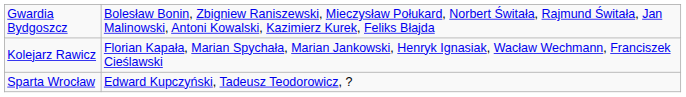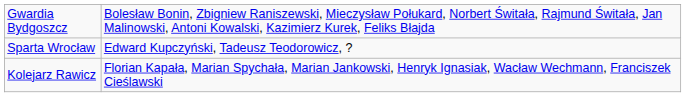 <table class=wikitable>
 <tr>
 <td><a href='#'>Gwardia Bydgoszcz</a></td>
 <td><a href='#'>Bolesław Bonin</a>, <a href='#'>Zbigniew Raniszewski</a>, <a href='#'>Mieczysław Połukard</a>, <a href='#'>Norbert Świtała</a>, <a href='#'>Rajmund Świtała</a>, <a href='#'>Jan Malinowski</a>, <a href='#'>Antoni Kowalski</a>, <a href='#'>Kazimierz Kurek</a>, <a href='#'>Feliks Błajda</a></td>
 </tr>
 <tr>
+<td><a href='#'>Sparta Wrocław</a></td>
+<td><a href='#'>Edward Kupczyński</a>, <a href='#'>Tadeusz Teodorowicz</a>, ?</td>
+</tr>
+<tr>
 <td><a href='#'>Kolejarz Rawicz</a></td>
 <td><a href='#'>Florian Kapała</a>, <a href='#'>Marian Spychała</a>, <a href='#'>Marian Jankowski</a>, <a href='#'>Henryk Ignasiak</a>, <a href='#'>Wacław Wechmann</a>, <a href='#'>Franciszek Cieślawski</a></td>
 </tr>
-<tr>
-<td><a href='#'>Sparta Wrocław</a></td>
-<td><a href='#'>Edward Kupczyński</a>, <a href='#'>Tadeusz Teodorowicz</a>, ?</td>
-</tr>
 </table>
